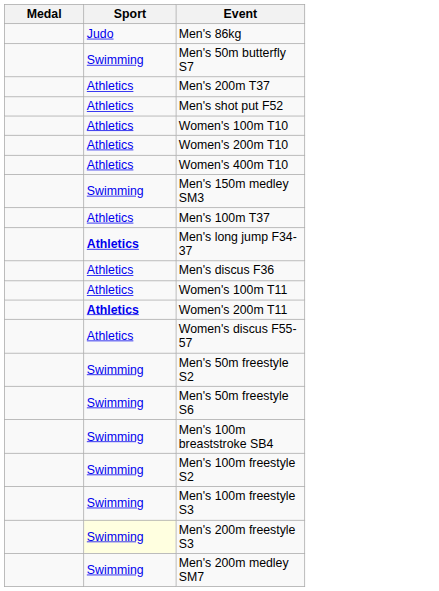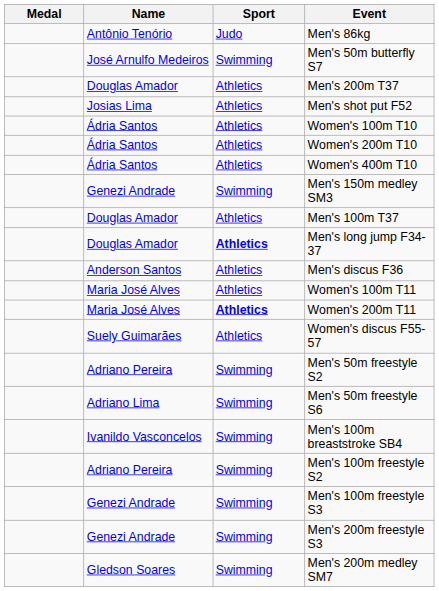 <table class="wikitable">
 <tr>
 <th style="width:6em">Medal</th>
+<th style="width:10em">Name</th>
 <th style="width:7em">Sport</th>
 <th style="width:10em">Event</th>
 </tr>
 <tr>
 <td></td>
+<td><a href='#'>Antônio Tenório</a></td>
 <td><a href='#'>Judo</a></td>
 <td>Men's 86kg</td>
 </tr>
 <tr>
 <td></td>
+<td><a href='#'>José Arnulfo Medeiros</a></td>
 <td><a href='#'>Swimming</a></td>
 <td>Men's 50m butterfly S7</td>
 </tr>
 <tr>
 <td></td>
+<td><a href='#'>Douglas Amador</a></td>
 <td><a href='#'>Athletics</a></td>
 <td>Men's 200m T37</td>
 </tr>
 <tr>
 <td></td>
+<td><a href='#'>Josias Lima</a></td>
 <td><a href='#'>Athletics</a></td>
 <td>Men's shot put F52</td>
 </tr>
 <tr>
 <td></td>
+<td><a href='#'>Ádria Santos</a></td>
 <td><a href='#'>Athletics</a></td>
 <td>Women's 100m T10</td>
 </tr>
 <tr>
 <td></td>
+<td><a href='#'>Ádria Santos</a></td>
 <td><a href='#'>Athletics</a></td>
 <td>Women's 200m T10</td>
 </tr>
 <tr>
 <td></td>
+<td><a href='#'>Ádria Santos</a></td>
 <td><a href='#'>Athletics</a></td>
 <td>Women's 400m T10</td>
 </tr>
 <tr>
 <td></td>
+<td><a href='#'>Genezi Andrade</a></td>
 <td><a href='#'>Swimming</a></td>
 <td>Men's 150m medley SM3</td>
 </tr>
 <tr>
 <td></td>
+<td><a href='#'>Douglas Amador</a></td>
 <td><a href='#'>Athletics</a></td>
 <td>Men's 100m T37</td>
 </tr>
 <tr>
 <td></td>
+<td><a href='#'>Douglas Amador</a></td>
 <td><strong><a href='#'>Athletics</a></strong></td>
 <td>Men's long jump F34-37</td>
 </tr>
 <tr>
 <td></td>
+<td><a href='#'>Anderson Santos</a></td>
 <td><a href='#'>Athletics</a></td>
 <td>Men's discus F36</td>
 </tr>
 <tr>
 <td></td>
+<td><a href='#'>Maria José Alves</a></td>
 <td><a href='#'>Athletics</a></td>
 <td>Women's 100m T11</td>
 </tr>
 <tr>
 <td></td>
+<td><a href='#'>Maria José Alves</a></td>
 <td><strong><a href='#'>Athletics</a></strong></td>
 <td>Women's 200m T11</td>
 </tr>
 <tr>
 <td></td>
+<td><a href='#'>Suely Guimarães</a></td>
 <td><a href='#'>Athletics</a></td>
 <td>Women's discus F55-57</td>
 </tr>
 <tr>
 <td></td>
+<td><a href='#'>Adriano Pereira</a></td>
 <td><a href='#'>Swimming</a></td>
 <td>Men's 50m freestyle S2</td>
 </tr>
 <tr>
 <td></td>
+<td><a href='#'>Adriano Lima</a></td>
 <td><a href='#'>Swimming</a></td>
 <td>Men's 50m freestyle S6</td>
 </tr>
 <tr>
 <td></td>
+<td><a href='#'>Ivanildo Vasconcelos</a></td>
 <td><a href='#'>Swimming</a></td>
 <td>Men's 100m breaststroke SB4</td>
 </tr>
 <tr>
 <td></td>
+<td><a href='#'>Adriano Pereira</a></td>
 <td><a href='#'>Swimming</a></td>
 <td>Men's 100m freestyle S2</td>
 </tr>
 <tr>
 <td></td>
+<td><a href='#'>Genezi Andrade</a></td>
 <td><a href='#'>Swimming</a></td>
 <td>Men's 100m freestyle S3</td>
 </tr>
 <tr>
 <td></td>
-<td style="background: lightyellow;"><a href='#'>Swimming</a></td>
+<td><a href='#'>Genezi Andrade</a></td>
+<td><a href='#'>Swimming</a></td>
 <td>Men's 200m freestyle S3</td>
 </tr>
 <tr>
 <td></td>
+<td><a href='#'>Gledson Soares</a></td>
 <td><a href='#'>Swimming</a></td>
 <td>Men's 200m medley SM7</td>
 </tr>
 </table>
